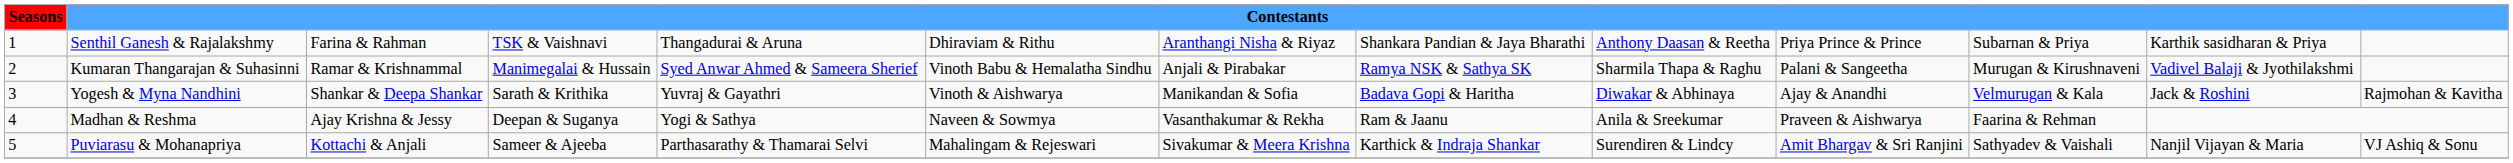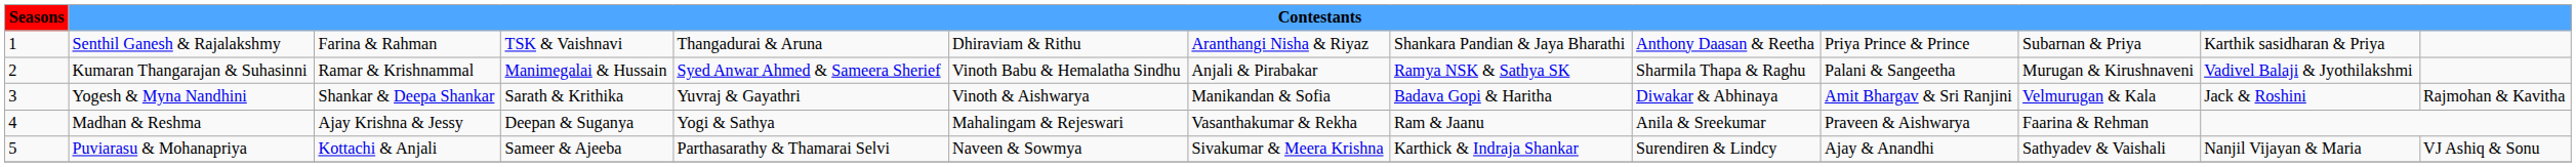 <table class="wikitable" width="125%">
 <tr>
 <th scope="col" style ="background: #FF0000;"style="background: #0000A0 ;color:white">Seasons</th>
 <th scope="col" style ="background: #4da6ff;"style="background: #0000A0 ;color:white" ! colspan="12">Contestants</th>
 </tr>
 <tr>
 <td>1</td>
 <td><a href='#'>Senthil Ganesh</a> & Rajalakshmy</td>
 <td>Farina & Rahman</td>
 <td><a href='#'>TSK</a> & Vaishnavi</td>
 <td>Thangadurai & Aruna</td>
 <td>Dhiraviam & Rithu</td>
 <td><a href='#'>Aranthangi Nisha</a> & Riyaz</td>
 <td>Shankara Pandian & Jaya Bharathi</td>
 <td><a href='#'>Anthony Daasan</a> & Reetha</td>
 <td>Priya Prince & Prince</td>
 <td>Subarnan & Priya</td>
 <td>Karthik sasidharan & Priya</td>
 <td></td>
 </tr>
 <tr>
 <td>2</td>
 <td>Kumaran Thangarajan & Suhasinni</td>
 <td>Ramar & Krishnammal</td>
 <td><a href='#'>Manimegalai</a> & Hussain</td>
 <td><a href='#'>Syed Anwar Ahmed</a> & <a href='#'>Sameera Sherief</a></td>
 <td>Vinoth Babu & Hemalatha Sindhu</td>
 <td>Anjali & Pirabakar</td>
 <td><a href='#'>Ramya NSK</a> & <a href='#'>Sathya SK</a></td>
 <td>Sharmila Thapa & Raghu</td>
 <td>Palani & Sangeetha</td>
 <td>Murugan & Kirushnaveni</td>
 <td><a href='#'>Vadivel Balaji</a> & Jyothilakshmi</td>
 </tr>
 <tr>
 <td>3</td>
 <td>Yogesh & <a href='#'>Myna Nandhini</a></td>
 <td>Shankar & <a href='#'>Deepa Shankar</a></td>
 <td>Sarath & Krithika</td>
 <td>Yuvraj & Gayathri</td>
 <td>Vinoth & Aishwarya</td>
 <td>Manikandan & Sofia</td>
 <td><a href='#'>Badava Gopi</a> & Haritha</td>
 <td><a href='#'>Diwakar</a> & Abhinaya</td>
-<td>Ajay & Anandhi</td>
+<td><a href='#'>Amit Bhargav</a> & Sri Ranjini</td>
 <td><a href='#'>Velmurugan</a> & Kala</td>
 <td>Jack & <a href='#'>Roshini</a></td>
 <td>Rajmohan & Kavitha</td>
 </tr>
 <tr>
 <td>4</td>
 <td>Madhan & Reshma</td>
 <td>Ajay Krishna & Jessy</td>
 <td>Deepan & Suganya</td>
 <td>Yogi & Sathya</td>
-<td>Naveen & Sowmya</td>
+<td>Mahalingam & Rejeswari</td>
 <td>Vasanthakumar & Rekha</td>
 <td>Ram & Jaanu</td>
 <td>Anila & Sreekumar</td>
 <td>Praveen & Aishwarya</td>
 <td>Faarina & Rehman</td>
 </tr>
 <tr>
 <td>5</td>
 <td><a href='#'>Puviarasu</a> & Mohanapriya</td>
 <td><a href='#'>Kottachi</a> & Anjali</td>
 <td>Sameer & Ajeeba</td>
 <td>Parthasarathy & Thamarai Selvi</td>
-<td>Mahalingam & Rejeswari</td>
+<td>Naveen & Sowmya</td>
 <td>Sivakumar & <a href='#'>Meera Krishna</a></td>
 <td>Karthick & <a href='#'>Indraja Shankar</a></td>
 <td>Surendiren & Lindcy</td>
-<td><a href='#'>Amit Bhargav</a> & Sri Ranjini</td>
+<td>Ajay & Anandhi</td>
 <td>Sathyadev & Vaishali</td>
 <td>Nanjil Vijayan & Maria</td>
 <td>VJ Ashiq & Sonu</td>
 </tr>
 <tr>
 </tr>
 </table>
